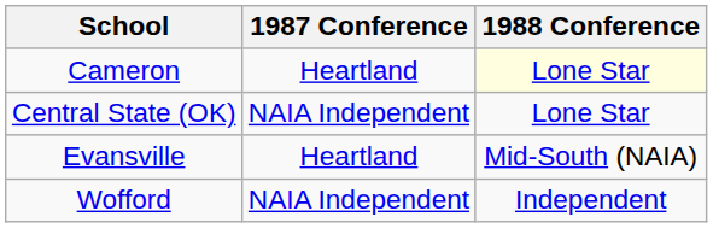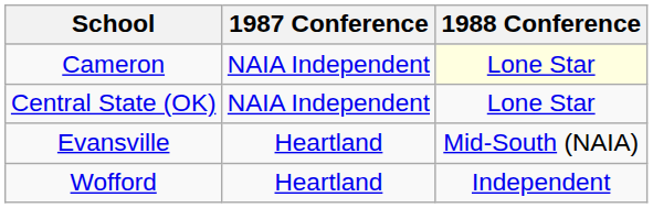 <table class="wikitable sortable">
 <tr>
 <th>School</th>
 <th>1987 Conference</th>
 <th>1988 Conference</th>
 </tr>
 <tr style="text-align:center;">
 <td><a href='#'>Cameron</a></td>
-<td><a href='#'>Heartland</a></td>
+<td><a href='#'>NAIA Independent</a></td>
 <td style="background: lightyellow;"><a href='#'>Lone Star</a></td>
 </tr>
 <tr style="text-align:center;">
 <td><a href='#'>Central State (OK)</a></td>
 <td><a href='#'>NAIA Independent</a></td>
 <td><a href='#'>Lone Star</a></td>
 </tr>
 <tr style="text-align:center;">
 <td><a href='#'>Evansville</a></td>
 <td><a href='#'>Heartland</a></td>
 <td><a href='#'>Mid-South</a> (NAIA)</td>
 </tr>
 <tr style="text-align:center;">
 <td><a href='#'>Wofford</a></td>
-<td><a href='#'>NAIA Independent</a></td>
+<td><a href='#'>Heartland</a></td>
 <td><a href='#'>Independent</a></td>
 </tr>
 </table>
